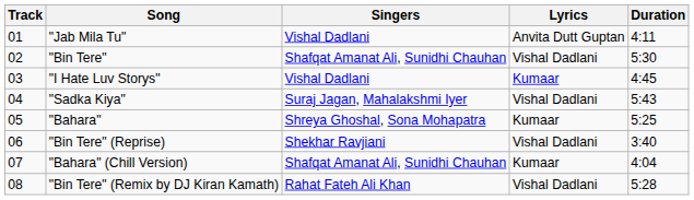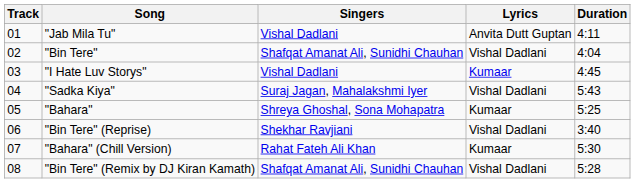 <table class="wikitable" style="font-size:95%;">
 <tr>
 <th>Track</th>
 <th>Song</th>
 <th>Singers</th>
 <th>Lyrics</th>
 <th>Duration</th>
 </tr>
 <tr>
 <td>01</td>
 <td>"Jab Mila Tu"</td>
 <td><a href='#'>Vishal Dadlani</a></td>
 <td>Anvita Dutt Guptan</td>
 <td>4:11</td>
 </tr>
 <tr>
 <td>02</td>
 <td>"Bin Tere"</td>
 <td><a href='#'>Shafqat Amanat Ali</a>, <a href='#'>Sunidhi Chauhan</a></td>
 <td>Vishal Dadlani</td>
-<td>5:30</td>
+<td>4:04</td>
 </tr>
 <tr>
 <td>03</td>
 <td>"I Hate Luv Storys"</td>
 <td><a href='#'>Vishal Dadlani</a></td>
 <td><a href='#'>Kumaar</a></td>
 <td>4:45</td>
 </tr>
 <tr>
 <td>04</td>
 <td>"Sadka Kiya"</td>
 <td><a href='#'>Suraj Jagan</a>, <a href='#'>Mahalakshmi Iyer</a></td>
 <td>Vishal Dadlani</td>
 <td>5:43</td>
 </tr>
 <tr>
 <td>05</td>
 <td>"Bahara"</td>
 <td><a href='#'>Shreya Ghoshal</a>, <a href='#'>Sona Mohapatra</a></td>
 <td>Kumaar</td>
 <td>5:25</td>
 </tr>
 <tr>
 <td>06</td>
 <td>"Bin Tere" (Reprise)</td>
 <td><a href='#'>Shekhar Ravjiani</a></td>
 <td>Vishal Dadlani</td>
 <td>3:40</td>
 </tr>
 <tr>
 <td>07</td>
 <td>"Bahara" (Chill Version)</td>
-<td><a href='#'>Shafqat Amanat Ali</a>, <a href='#'>Sunidhi Chauhan</a></td>
+<td><a href='#'>Rahat Fateh Ali Khan</a></td>
 <td>Kumaar</td>
-<td>4:04</td>
+<td>5:30</td>
 </tr>
 <tr>
 <td>08</td>
 <td>"Bin Tere" (Remix by DJ Kiran Kamath)</td>
-<td><a href='#'>Rahat Fateh Ali Khan</a></td>
+<td><a href='#'>Shafqat Amanat Ali</a>, <a href='#'>Sunidhi Chauhan</a></td>
 <td>Vishal Dadlani</td>
 <td>5:28</td>
 </tr>
 </table>
